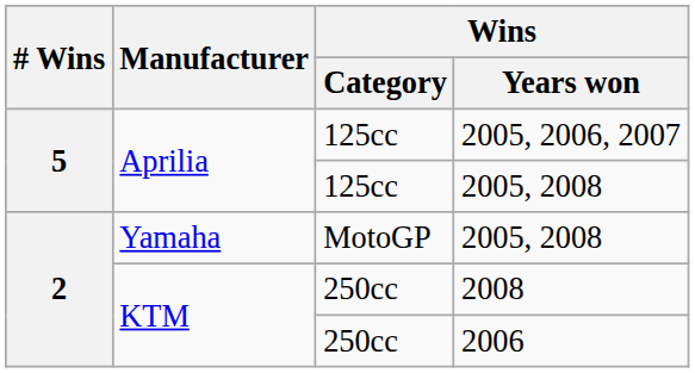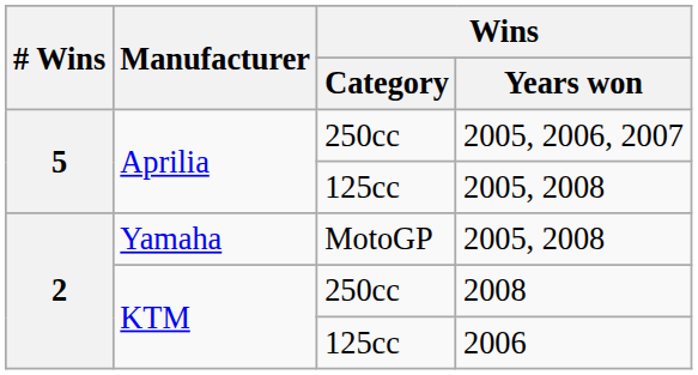 <table class="wikitable" style="font-size: 95%;">
 <tr>
 <th rowspan=2># Wins</th>
 <th rowspan=2>Manufacturer</th>
 <th colspan=2>Wins</th>
 </tr>
 <tr>
 <th>Category</th>
 <th>Years won</th>
 </tr>
 <tr>
 <th rowspan=2>5</th>
 <td rowspan=2> <a href='#'>Aprilia</a></td>
-<td>125cc</td>
+<td>250cc</td>
 <td>2005, 2006, 2007</td>
 </tr>
 <tr>
 <td>125cc</td>
 <td>2005, 2008</td>
 </tr>
 <tr>
 <th rowspan=3>2</th>
 <td> <a href='#'>Yamaha</a></td>
 <td>MotoGP</td>
 <td>2005, 2008</td>
 </tr>
 <tr>
 <td rowspan=2> <a href='#'>KTM</a></td>
 <td>250cc</td>
 <td>2008</td>
 </tr>
 <tr>
-<td>250cc</td>
+<td>125cc</td>
 <td>2006</td>
 </tr>
 </table>
